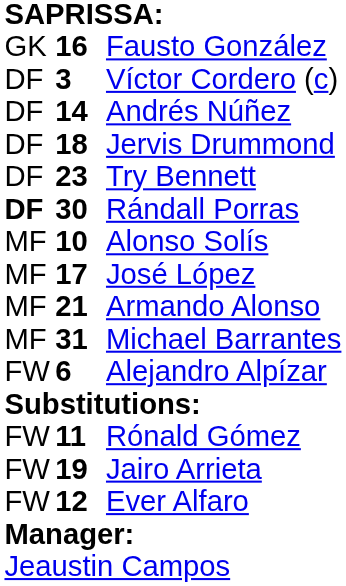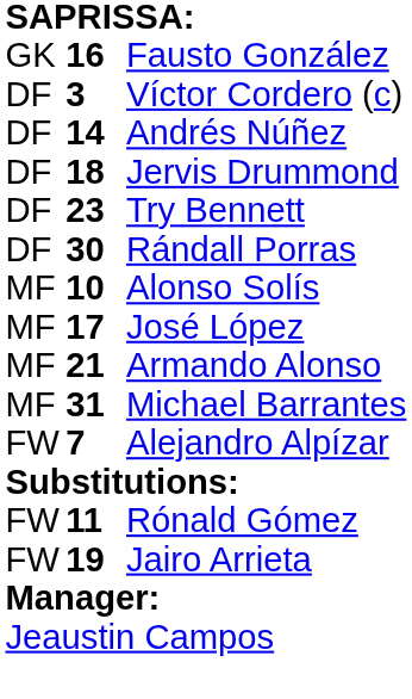 <table style="font-size: 90%" cellspacing="0" cellpadding="0" align=center>
 <tr>
 <td colspan="4"><br><strong>SAPRISSA:</strong></td>
 </tr>
 <tr>
 <th width="25"></th>
 <th width="25"></th>
 </tr>
 <tr>
 <td>GK</td>
 <td><strong>16</strong></td>
 <td><a href='#'>Fausto González</a></td>
 </tr>
 <tr>
 <td>DF</td>
 <td><strong>3</strong></td>
 <td><a href='#'>Víctor Cordero</a> (<a href='#'>c</a>)</td>
 </tr>
 <tr>
 <td>DF</td>
 <td><strong>14</strong></td>
 <td><a href='#'>Andrés Núñez</a></td>
 </tr>
 <tr>
 <td>DF</td>
 <td><strong>18</strong></td>
 <td><a href='#'>Jervis Drummond</a></td>
 <td></td>
 <td></td>
 </tr>
 <tr>
 <td>DF</td>
 <td><strong>23</strong></td>
 <td><a href='#'>Try Bennett</a></td>
 </tr>
 <tr>
-<td><strong>DF</strong></td>
+<td>DF</td>
 <td><strong>30</strong></td>
 <td><a href='#'>Rándall Porras</a></td>
 </tr>
 <tr>
 <td>MF</td>
 <td><strong>10</strong></td>
 <td><a href='#'>Alonso Solís</a></td>
 <td></td>
 </tr>
 <tr>
 <td>MF</td>
 <td><strong>17</strong></td>
 <td><a href='#'>José López</a></td>
 <td></td>
 <td></td>
 </tr>
 <tr>
 <td>MF</td>
 <td><strong>21</strong></td>
 <td><a href='#'>Armando Alonso</a></td>
 </tr>
 <tr>
 <td>MF</td>
 <td><strong>31</strong></td>
 <td><a href='#'>Michael Barrantes</a></td>
 </tr>
 <tr>
 <td>FW</td>
-<td><strong>6</strong></td>
+<td><strong>7</strong></td>
 <td><a href='#'>Alejandro Alpízar</a></td>
 <td></td>
 <td></td>
 </tr>
 <tr>
 <td colspan=4><strong>Substitutions:</strong></td>
 </tr>
 <tr>
 <td>FW</td>
 <td><strong>11</strong></td>
 <td><a href='#'>Rónald Gómez</a></td>
 <td></td>
 <td></td>
 </tr>
 <tr>
 <td>FW</td>
 <td><strong>19</strong></td>
 <td><a href='#'>Jairo Arrieta</a></td>
 <td></td>
 <td></td>
 </tr>
 <tr>
-<td>FW</td>
-<td><strong>12</strong></td>
-<td><a href='#'>Ever Alfaro</a></td>
-<td></td>
-<td></td>
-</tr>
-<tr>
 <td colspan=4><strong>Manager:</strong></td>
 </tr>
 <tr>
 <td colspan="4"> <a href='#'>Jeaustin Campos</a></td>
 </tr>
 </table>
